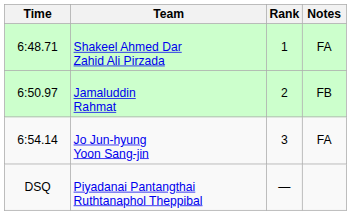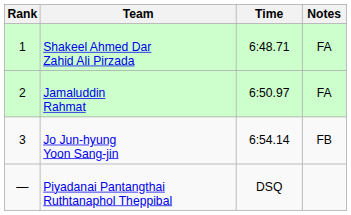 <table class=wikitable style="text-align:center">
 <tr>
+<th width=40>Rank</th>
+<th width=250>Team</th>
 <th width=80>Time</th>
-<th width=250>Team</th>
-<th width=40>Rank</th>
 <th width=50>Notes</th>
 </tr>
 <tr bgcolor="ccffcc">
+<td>1</td>
+<td align=left><br><a href='#'>Shakeel Ahmed Dar</a><br><a href='#'>Zahid Ali Pirzada</a></td>
 <td>6:48.71</td>
-<td align=left><br><a href='#'>Shakeel Ahmed Dar</a><br><a href='#'>Zahid Ali Pirzada</a></td>
-<td>1</td>
 <td>FA</td>
 </tr>
 <tr bgcolor="ccffcc">
+<td>2</td>
+<td align=left><br><a href='#'>Jamaluddin</a><br><a href='#'>Rahmat</a></td>
 <td>6:50.97</td>
-<td align=left><br><a href='#'>Jamaluddin</a><br><a href='#'>Rahmat</a></td>
-<td>2</td>
+<td>FA</td>
+</tr>
+<tr>
+<td>3</td>
+<td align=left><br><a href='#'>Jo Jun-hyung</a><br><a href='#'>Yoon Sang-jin</a></td>
+<td>6:54.14</td>
 <td>FB</td>
 </tr>
 <tr>
-<td>6:54.14</td>
-<td align=left><br><a href='#'>Jo Jun-hyung</a><br><a href='#'>Yoon Sang-jin</a></td>
-<td>3</td>
-<td>FA</td>
-</tr>
-<tr>
+<td>—</td>
+<td align=left><br><a href='#'>Piyadanai Pantangthai</a><br><a href='#'>Ruthtanaphol Theppibal</a></td>
 <td>DSQ</td>
-<td align=left><br><a href='#'>Piyadanai Pantangthai</a><br><a href='#'>Ruthtanaphol Theppibal</a></td>
-<td>—</td>
 <td></td>
 </tr>
 </table>
